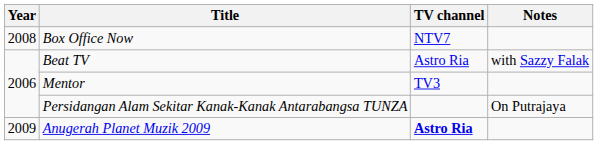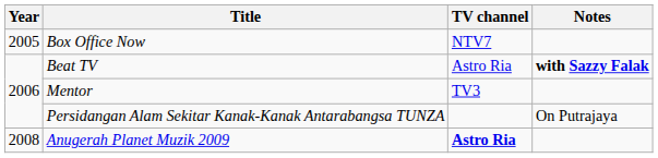 <table class="wikitable">
 <tr>
 <th>Year</th>
 <th>Title</th>
 <th>TV channel</th>
 <th>Notes</th>
 </tr>
 <tr>
-<td>2008</td>
+<td>2005</td>
 <td><em>Box Office Now</em></td>
 <td><a href='#'>NTV7</a></td>
 <td></td>
 </tr>
 <tr>
 <td rowspan="3">2006</td>
 <td><em>Beat TV</em></td>
 <td><a href='#'>Astro Ria</a></td>
-<td>with <a href='#'>Sazzy Falak</a></td>
+<td><strong>with <a href='#'>Sazzy Falak</a></strong></td>
 </tr>
 <tr>
 <td><em>Mentor</em></td>
 <td><a href='#'>TV3</a></td>
 <td></td>
 </tr>
 <tr>
 <td><em>Persidangan Alam Sekitar Kanak-Kanak Antarabangsa TUNZA</em></td>
 <td></td>
 <td>On Putrajaya</td>
 </tr>
 <tr>
-<td>2009</td>
+<td>2008</td>
 <td><em><a href='#'>Anugerah Planet Muzik 2009</a></em></td>
 <td><strong><a href='#'>Astro Ria</a></strong></td>
 <td></td>
 </tr>
 </table>
